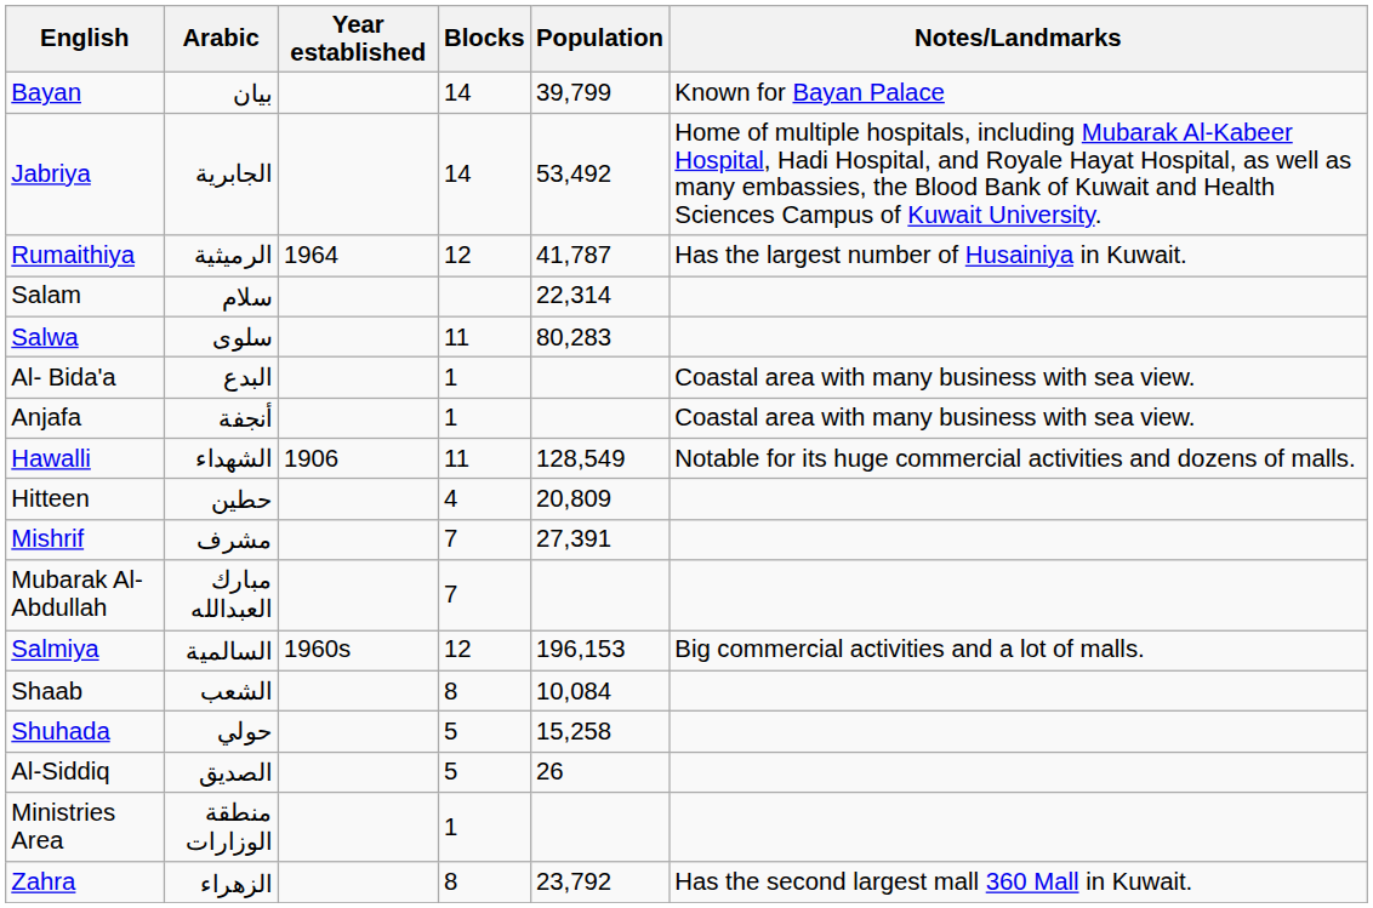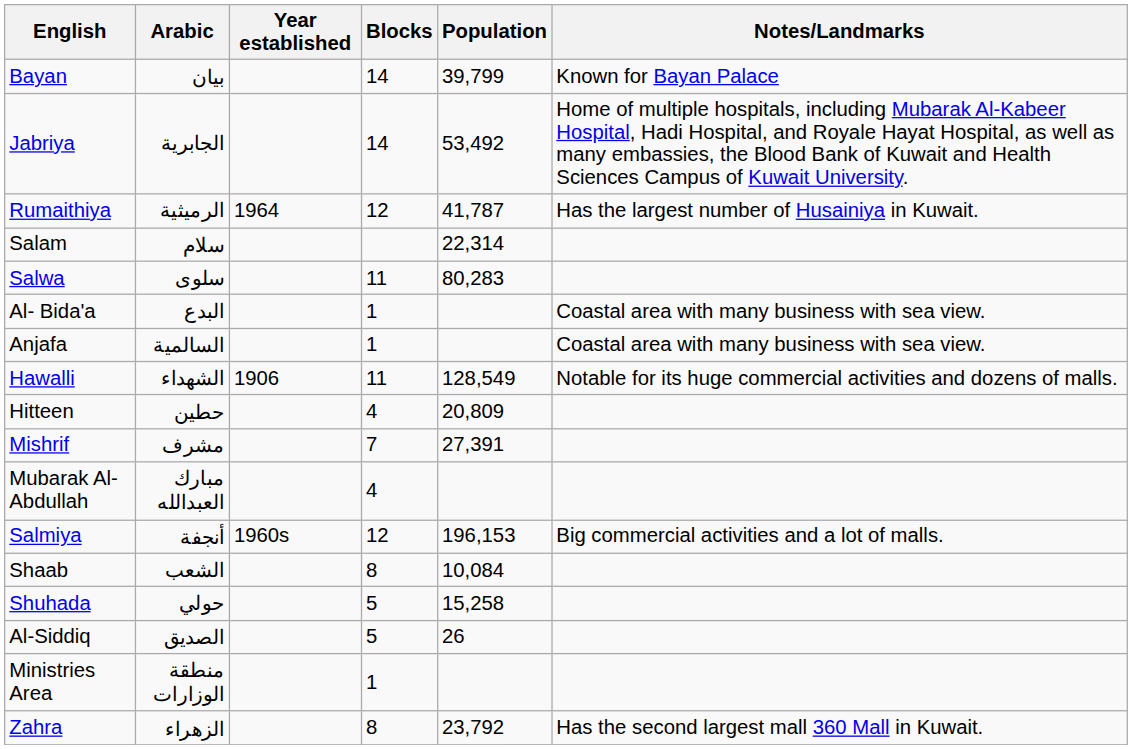 <table class="wikitable sortable" width="70%">
 <tr>
 <th bgcolor="#98FB98">English</th>
 <th bgcolor="#98FB98">Arabic</th>
 <th>Year established</th>
 <th>Blocks</th>
 <th>Population</th>
 <th>Notes/Landmarks</th>
 </tr>
 <tr ---->
 <td><a href='#'>Bayan</a></td>
 <td align=right>بيان</td>
 <td></td>
 <td>14</td>
 <td>39,799</td>
 <td>Known for <a href='#'>Bayan Palace</a></td>
 </tr>
 <tr ---->
 <td><a href='#'>Jabriya</a></td>
 <td align=right>الجابرية</td>
 <td></td>
 <td>14</td>
 <td>53,492</td>
 <td>Home of multiple hospitals, including <a href='#'>Mubarak Al-Kabeer Hospital</a>, Hadi Hospital, and Royale Hayat Hospital, as well as many embassies, the Blood Bank of Kuwait and Health Sciences Campus of <a href='#'>Kuwait University</a>.</td>
 </tr>
 <tr ---->
 <td><a href='#'>Rumaithiya</a></td>
 <td align=right>الرميثية</td>
 <td>1964</td>
 <td>12</td>
 <td>41,787</td>
 <td>Has the largest number of <a href='#'>Husainiya</a> in Kuwait.</td>
 </tr>
 <tr ---->
 <td>Salam</td>
 <td align="right">سلام</td>
 <td></td>
 <td></td>
 <td>22,314</td>
 <td></td>
 </tr>
 <tr ---->
 <td><a href='#'>Salwa</a></td>
 <td align=right>سلوى</td>
 <td></td>
 <td>11</td>
 <td>80,283</td>
 <td></td>
 </tr>
 <tr ---->
 <td>Al- Bida'a</td>
 <td align="right">البدع</td>
 <td></td>
 <td>1</td>
 <td></td>
 <td>Coastal area with many business with sea view.</td>
 </tr>
 <tr ---->
 <td>Anjafa</td>
-<td align="right">أنجفة</td>
+<td align=right>السالمية</td>
 <td></td>
 <td>1</td>
 <td></td>
 <td>Coastal area with many business with sea view.</td>
 </tr>
 <tr ---->
 <td><a href='#'>Hawalli</a></td>
 <td align=right>الشهداء</td>
 <td>1906</td>
 <td>11</td>
 <td>128,549</td>
 <td>Notable for its huge commercial activities and dozens of malls.</td>
 </tr>
 <tr ---->
 <td>Hitteen</td>
 <td align="right">حطين</td>
 <td></td>
 <td>4</td>
 <td>20,809</td>
 <td></td>
 </tr>
 <tr ---->
 <td><a href='#'>Mishrif</a></td>
 <td align=right>مشرف</td>
 <td></td>
 <td>7</td>
 <td>27,391</td>
 <td></td>
 </tr>
 <tr ---->
 <td>Mubarak Al-Abdullah</td>
 <td align="right">مبارك العبدالله</td>
 <td></td>
-<td>7</td>
+<td>4</td>
 <td></td>
 </tr>
 <tr ---->
 <td><a href='#'>Salmiya</a></td>
-<td align=right>السالمية</td>
+<td align="right">أنجفة</td>
 <td>1960s</td>
 <td>12</td>
 <td>196,153</td>
 <td>Big commercial activities and a lot of malls.</td>
 </tr>
 <tr ---->
 <td>Shaab</td>
 <td align="right">الشعب</td>
 <td></td>
 <td>8</td>
 <td>10,084</td>
 <td></td>
 </tr>
 <tr ---->
 <td><a href='#'>Shuhada</a></td>
 <td align=right>حولي</td>
 <td></td>
 <td>5</td>
 <td>15,258</td>
 <td></td>
 </tr>
 <tr ---->
 <td>Al-Siddiq</td>
 <td align="right">الصديق</td>
 <td></td>
 <td>5</td>
 <td>26</td>
 <td></td>
 </tr>
 <tr ---->
 <td>Ministries Area</td>
 <td align="right">منطقة الوزارات</td>
 <td></td>
 <td>1</td>
 <td></td>
 </tr>
 <tr ---->
 <td><a href='#'>Zahra</a></td>
 <td align=right>الزهراء</td>
 <td></td>
 <td>8</td>
 <td>23,792</td>
 <td>Has the second largest mall <a href='#'>360 Mall</a> in Kuwait.</td>
 </tr>
 <tr ---->
 </tr>
 </table>
